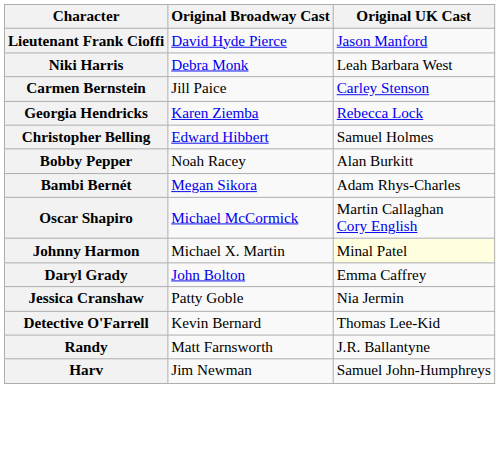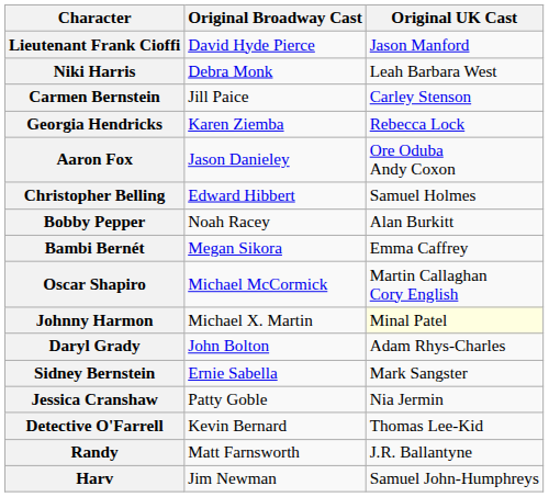 <table class="wikitable">
 <tr>
 <th>Character</th>
 <th>Original Broadway Cast</th>
 <th>Original UK Cast</th>
 </tr>
 <tr>
 <th>Lieutenant Frank Cioffi</th>
 <td><a href='#'>David Hyde Pierce</a></td>
 <td><a href='#'>Jason Manford</a></td>
 </tr>
 <tr>
 <th>Niki Harris</th>
 <td><a href='#'>Debra Monk</a></td>
 <td>Leah Barbara West</td>
 </tr>
 <tr>
 <th>Carmen Bernstein</th>
 <td>Jill Paice</td>
 <td><a href='#'>Carley Stenson</a></td>
 </tr>
 <tr>
 <th>Georgia Hendricks</th>
 <td><a href='#'>Karen Ziemba</a></td>
 <td><a href='#'>Rebecca Lock</a></td>
 </tr>
 <tr>
+<th>Aaron Fox</th>
+<td><a href='#'>Jason Danieley</a></td>
+<td><a href='#'>Ore Oduba</a><br>Andy Coxon</td>
+</tr>
+<tr>
 <th>Christopher Belling</th>
 <td><a href='#'>Edward Hibbert</a></td>
 <td>Samuel Holmes</td>
 </tr>
 <tr>
 <th>Bobby Pepper</th>
 <td>Noah Racey</td>
 <td>Alan Burkitt</td>
 </tr>
 <tr>
 <th>Bambi Bernét</th>
 <td><a href='#'>Megan Sikora</a></td>
-<td>Adam Rhys-Charles</td>
+<td>Emma Caffrey</td>
 </tr>
 <tr>
 <th>Oscar Shapiro</th>
 <td><a href='#'>Michael McCormick</a></td>
 <td>Martin Callaghan<br><a href='#'>Cory English</a></td>
 </tr>
 <tr>
 <th>Johnny Harmon</th>
 <td>Michael X. Martin</td>
 <td style="background: lightyellow;">Minal Patel</td>
 </tr>
 <tr>
 <th>Daryl Grady</th>
 <td><a href='#'>John Bolton</a></td>
-<td>Emma Caffrey</td>
+<td>Adam Rhys-Charles</td>
+</tr>
+<tr>
+<th>Sidney Bernstein</th>
+<td><a href='#'>Ernie Sabella</a></td>
+<td>Mark Sangster</td>
 </tr>
 <tr>
 <th>Jessica Cranshaw</th>
 <td>Patty Goble</td>
 <td>Nia Jermin</td>
 </tr>
 <tr>
 <th>Detective O'Farrell</th>
 <td>Kevin Bernard</td>
 <td>Thomas Lee-Kid</td>
 </tr>
 <tr>
 <th>Randy</th>
 <td>Matt Farnsworth</td>
 <td>J.R. Ballantyne</td>
 </tr>
 <tr>
 <th>Harv</th>
 <td>Jim Newman</td>
 <td>Samuel John-Humphreys</td>
 </tr>
 </table>
